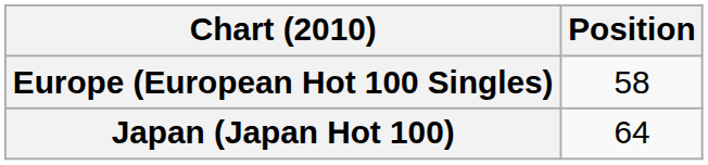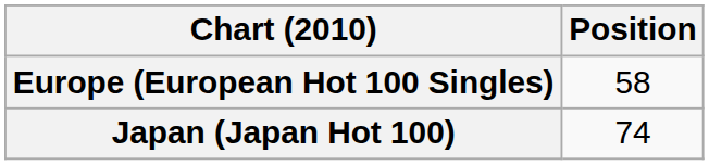 <table class="wikitable sortable plainrowheaders" style="text-align:center">
 <tr>
 <th scope="col">Chart (2010)</th>
 <th scope="col">Position</th>
 </tr>
 <tr>
 <th scope="row">Europe (European Hot 100 Singles)</th>
 <td>58</td>
 </tr>
 <tr>
 <th scope="row">Japan (Japan Hot 100)</th>
-<td>64</td>
+<td>74</td>
 </tr>
 </table>
